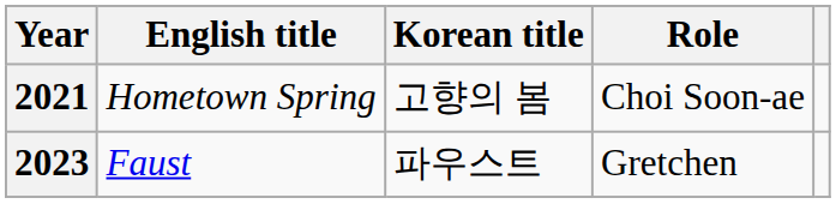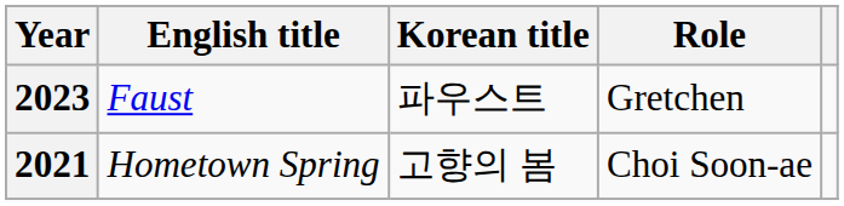 <table class="wikitable plainrowheaders">
 <tr>
 <th scope="col">Year</th>
 <th scope="col">English title</th>
 <th scope="col">Korean title</th>
 <th scope="col">Role</th>
 <th scope="col" class="unsortable"></th>
 </tr>
 <tr>
+<th scope="row">2023</th>
+<td><em><a href='#'>Faust</a></em></td>
+<td>파우스트</td>
+<td>Gretchen</td>
+<td style="text-align:center"></td>
+</tr>
+<tr>
 <th scope="row">2021</th>
 <td><em>Hometown Spring</em></td>
 <td>고향의 봄</td>
 <td>Choi Soon-ae</td>
 <td style="text-align:center"></td>
 </tr>
-<tr>
-<th scope="row">2023</th>
-<td><em><a href='#'>Faust</a></em></td>
-<td>파우스트</td>
-<td>Gretchen</td>
-<td style="text-align:center"></td>
-</tr>
 </table>
